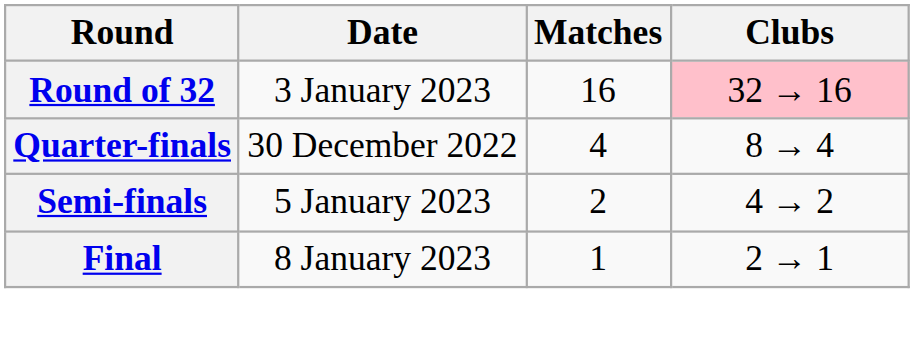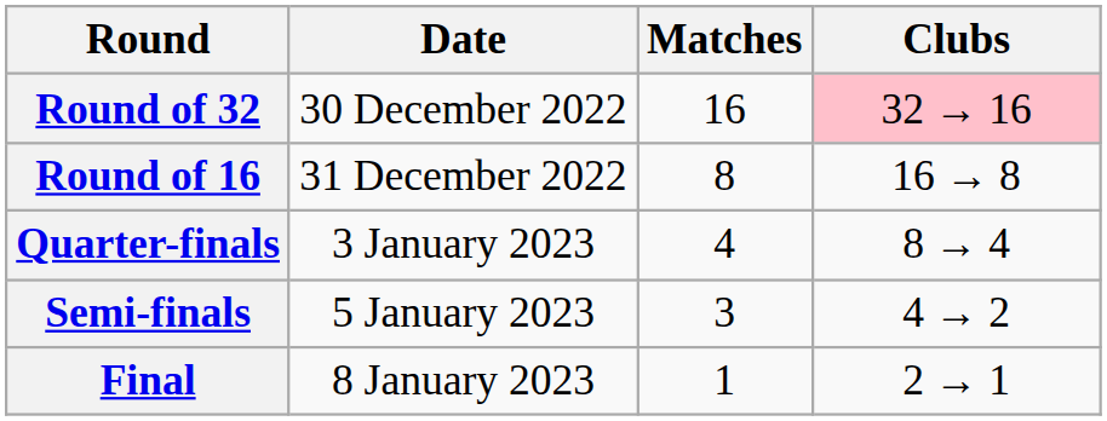 <table class="wikitable" style="text-align: center">
 <tr>
 <th>Round</th>
 <th>Date</th>
 <th>Matches</th>
 <th style="width:100px;">Clubs</th>
 </tr>
 <tr>
 <th><a href='#'>Round of 32</a></th>
-<td>3 January 2023</td>
+<td>30 December 2022</td>
 <td>16</td>
 <td style="background: pink;">32 → 16</td>
 </tr>
 <tr>
+<th><a href='#'>Round of 16</a></th>
+<td>31 December 2022</td>
+<td>8</td>
+<td>16 → 8</td>
+</tr>
+<tr>
 <th><a href='#'>Quarter-finals</a></th>
-<td>30 December 2022</td>
+<td>3 January 2023</td>
 <td>4</td>
 <td>8 → 4</td>
 </tr>
 <tr>
 <th><a href='#'>Semi-finals</a></th>
 <td>5 January 2023</td>
-<td>2</td>
+<td>3</td>
 <td>4 → 2</td>
 </tr>
 <tr>
 <th><a href='#'>Final</a></th>
 <td>8 January 2023</td>
 <td>1</td>
 <td>2 → 1</td>
 </tr>
 </table>
